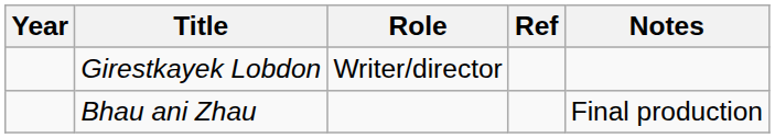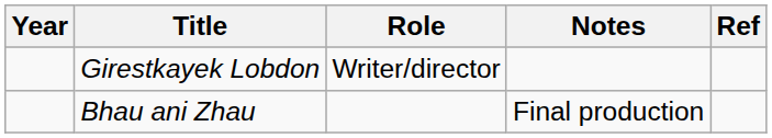 <table class="wikitable sortable">
 <tr>
 <th>Year</th>
 <th>Title</th>
 <th>Role</th>
+<th>Notes</th>
 <th>Ref</th>
-<th>Notes</th>
 </tr>
 <tr>
 <td></td>
 <td><em>Girestkayek Lobdon</em></td>
 <td>Writer/director</td>
 <td></td>
 <td></td>
 </tr>
 <tr>
 <td></td>
 <td><em>Bhau ani Zhau</em></td>
 <td></td>
+<td>Final production</td>
 <td></td>
-<td>Final production</td>
 </tr>
 </table>
